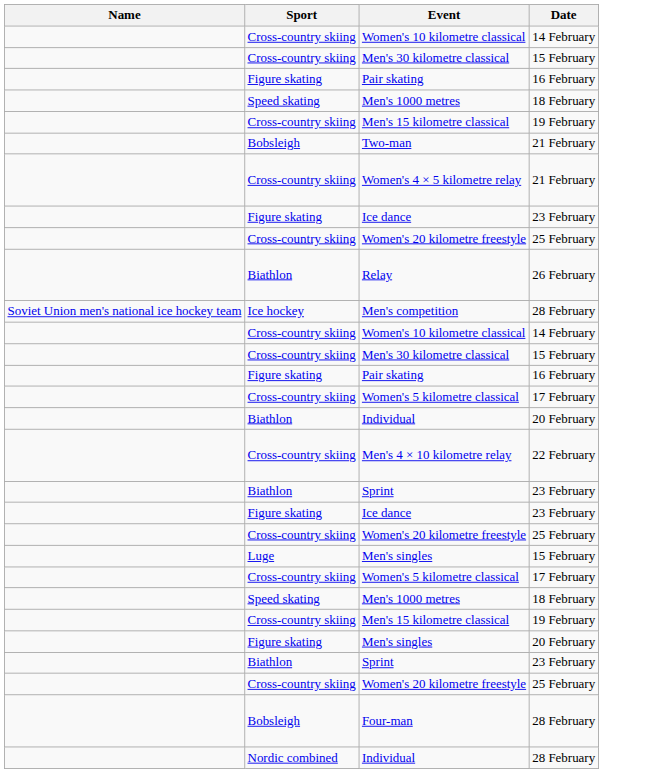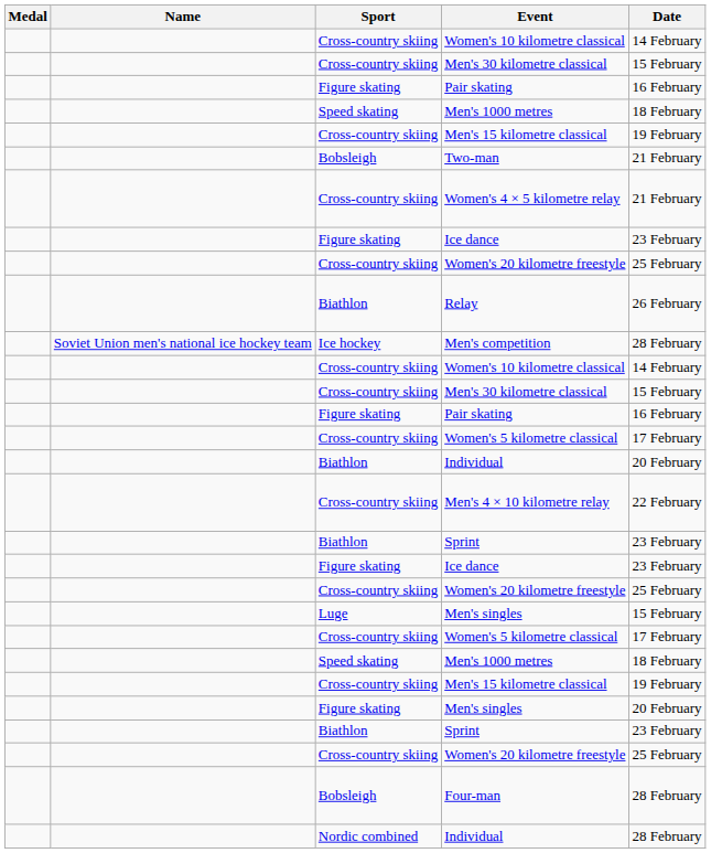 <table class="wikitable sortable" style="font-size:90%">
 <tr>
+<th>Medal</th>
 <th>Name</th>
 <th>Sport</th>
 <th>Event</th>
 <th>Date</th>
 </tr>
 <tr>
 <td></td>
+<td></td>
 <td><a href='#'>Cross-country skiing</a></td>
 <td><a href='#'>Women's 10 kilometre classical</a></td>
 <td>14 February</td>
 </tr>
 <tr>
 <td></td>
+<td></td>
 <td><a href='#'>Cross-country skiing</a></td>
 <td><a href='#'>Men's 30 kilometre classical</a></td>
 <td>15 February</td>
 </tr>
 <tr>
+<td></td>
 <td> <br> </td>
 <td><a href='#'>Figure skating</a></td>
 <td><a href='#'>Pair skating</a></td>
 <td>16 February</td>
 </tr>
 <tr>
 <td></td>
+<td></td>
 <td><a href='#'>Speed skating</a></td>
 <td><a href='#'>Men's 1000 metres</a></td>
 <td>18 February</td>
 </tr>
 <tr>
 <td></td>
+<td></td>
 <td><a href='#'>Cross-country skiing</a></td>
 <td><a href='#'>Men's 15 kilometre classical</a></td>
 <td>19 February</td>
 </tr>
 <tr>
+<td></td>
 <td> <br> </td>
 <td><a href='#'>Bobsleigh</a></td>
 <td><a href='#'>Two-man</a></td>
 <td>21 February</td>
 </tr>
 <tr>
+<td></td>
 <td> <br>  <br>  <br> </td>
 <td><a href='#'>Cross-country skiing</a></td>
 <td><a href='#'>Women's 4 × 5 kilometre relay</a></td>
 <td>21 February</td>
 </tr>
 <tr>
+<td></td>
 <td> <br> </td>
 <td><a href='#'>Figure skating</a></td>
 <td><a href='#'>Ice dance</a></td>
 <td>23 February</td>
 </tr>
 <tr>
 <td></td>
+<td></td>
 <td><a href='#'>Cross-country skiing</a></td>
 <td><a href='#'>Women's 20 kilometre freestyle</a></td>
 <td>25 February</td>
 </tr>
 <tr>
+<td></td>
 <td> <br>  <br>  <br> </td>
 <td><a href='#'>Biathlon</a></td>
 <td><a href='#'>Relay</a></td>
 <td>26 February</td>
 </tr>
 <tr>
+<td></td>
 <td><a href='#'>Soviet Union men's national ice hockey team</a><br></td>
 <td><a href='#'>Ice hockey</a></td>
 <td><a href='#'>Men's competition</a></td>
 <td>28 February</td>
 </tr>
 <tr>
 <td></td>
+<td></td>
 <td><a href='#'>Cross-country skiing</a></td>
 <td><a href='#'>Women's 10 kilometre classical</a></td>
 <td>14 February</td>
 </tr>
 <tr>
 <td></td>
+<td></td>
 <td><a href='#'>Cross-country skiing</a></td>
 <td><a href='#'>Men's 30 kilometre classical</a></td>
 <td>15 February</td>
 </tr>
 <tr>
+<td></td>
 <td> <br> </td>
 <td><a href='#'>Figure skating</a></td>
 <td><a href='#'>Pair skating</a></td>
 <td>16 February</td>
 </tr>
 <tr>
 <td></td>
+<td></td>
 <td><a href='#'>Cross-country skiing</a></td>
 <td><a href='#'>Women's 5 kilometre classical</a></td>
 <td>17 February</td>
 </tr>
 <tr>
 <td></td>
+<td></td>
 <td><a href='#'>Biathlon</a></td>
 <td><a href='#'>Individual</a></td>
 <td>20 February</td>
 </tr>
 <tr>
+<td></td>
 <td> <br>  <br>  <br> </td>
 <td><a href='#'>Cross-country skiing</a></td>
 <td><a href='#'>Men's 4 × 10 kilometre relay</a></td>
 <td>22 February</td>
 </tr>
 <tr>
 <td></td>
+<td></td>
 <td><a href='#'>Biathlon</a></td>
 <td><a href='#'>Sprint</a></td>
 <td>23 February</td>
 </tr>
 <tr>
+<td></td>
 <td> <br> </td>
 <td><a href='#'>Figure skating</a></td>
 <td><a href='#'>Ice dance</a></td>
 <td>23 February</td>
 </tr>
 <tr>
 <td></td>
+<td></td>
 <td><a href='#'>Cross-country skiing</a></td>
 <td><a href='#'>Women's 20 kilometre freestyle</a></td>
 <td>25 February</td>
 </tr>
 <tr>
+<td></td>
 <td></td>
 <td><a href='#'>Luge</a></td>
 <td><a href='#'>Men's singles</a></td>
 <td>15 February</td>
 </tr>
 <tr>
 <td></td>
+<td></td>
 <td><a href='#'>Cross-country skiing</a></td>
 <td><a href='#'>Women's 5 kilometre classical</a></td>
 <td>17 February</td>
 </tr>
 <tr>
+<td></td>
 <td></td>
 <td><a href='#'>Speed skating</a></td>
 <td><a href='#'>Men's 1000 metres</a></td>
 <td>18 February</td>
 </tr>
 <tr>
 <td></td>
+<td></td>
 <td><a href='#'>Cross-country skiing</a></td>
 <td><a href='#'>Men's 15 kilometre classical</a></td>
 <td>19 February</td>
 </tr>
 <tr>
+<td></td>
 <td></td>
 <td><a href='#'>Figure skating</a></td>
 <td><a href='#'>Men's singles</a></td>
 <td>20 February</td>
 </tr>
 <tr>
 <td></td>
+<td></td>
 <td><a href='#'>Biathlon</a></td>
 <td><a href='#'>Sprint</a></td>
 <td>23 February</td>
 </tr>
 <tr>
 <td></td>
+<td></td>
 <td><a href='#'>Cross-country skiing</a></td>
 <td><a href='#'>Women's 20 kilometre freestyle</a></td>
 <td>25 February</td>
 </tr>
 <tr>
+<td></td>
 <td> <br>  <br>  <br> </td>
 <td><a href='#'>Bobsleigh</a></td>
 <td><a href='#'>Four-man</a></td>
 <td>28 February</td>
 </tr>
 <tr>
 <td></td>
+<td></td>
 <td><a href='#'>Nordic combined</a></td>
 <td><a href='#'>Individual</a></td>
 <td>28 February</td>
 </tr>
 </table>
